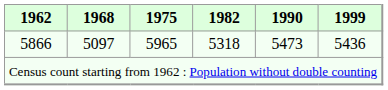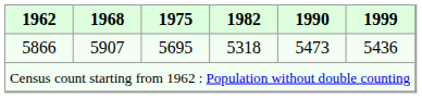 <table align="left" rules="all" cellspacing="0" cellpadding="4" style="border: 1px solid #999; border-right: 2px solid #999; border-bottom:2px solid #999; background: #f3fff3">
 <tr style="background: #ddffdd">
 <th>1962</th>
 <th>1968</th>
 <th>1975</th>
 <th>1982</th>
 <th>1990</th>
 <th>1999</th>
 </tr>
 <tr>
 <td align="center">5866</td>
-<td align="center">5097</td>
-<td align="center">5965</td>
+<td align="center">5907</td>
+<td align="center">5695</td>
 <td align="center">5318</td>
 <td align="center">5473</td>
 <td align="center">5436</td>
 </tr>
 <tr>
 <td colspan=6 align=center><small>Census count starting from 1962 : <a href='#'>Population without double counting</a></small></td>
 </tr>
 </table>
